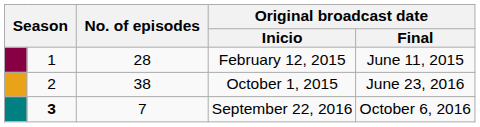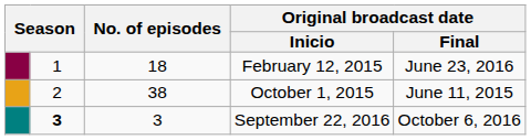 <table class="wikitable" style="text-align:center">
 <tr>
 <th style="padding: 0 8px" colspan="2" rowspan="2">Season</th>
 <th style="padding: 0 8px" rowspan="2">No. of episodes</th>
 <th colspan="2">Original broadcast date</th>
 </tr>
 <tr>
 <th style="padding: 0 8px">Inicio</th>
 <th style="padding: 0 8px">Final</th>
 </tr>
 <tr>
 <td style="background: #880044"></td>
 <td align="center">1</td>
-<td align="center">28</td>
+<td align="center">18</td>
 <td align="center">February 12, 2015</td>
-<td align="center">June 11, 2015</td>
+<td align="center">June 23, 2016</td>
 </tr>
 <tr>
 <td style="background: #E8A317"></td>
 <td align="center">2</td>
 <td align="center">38</td>
 <td align="center">October 1, 2015</td>
-<td align="center">June 23, 2016</td>
+<td align="center">June 11, 2015</td>
 </tr>
 <tr>
 <td style="background:#008080"></td>
 <td align="center"><strong>3</strong></td>
-<td align="center">7</td>
+<td align="center">3</td>
 <td align="center">September 22, 2016</td>
 <td align="center">October 6, 2016</td>
 </tr>
 </table>
